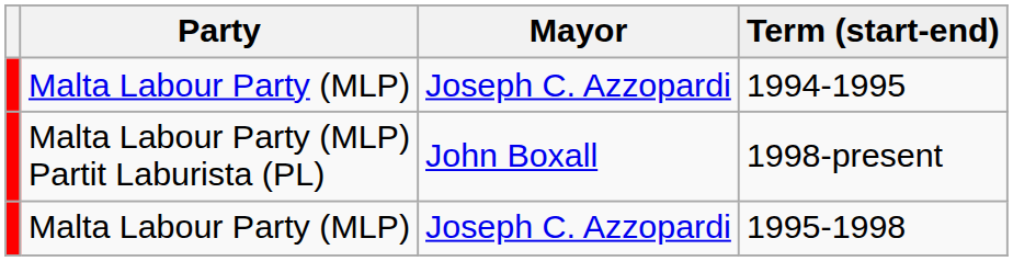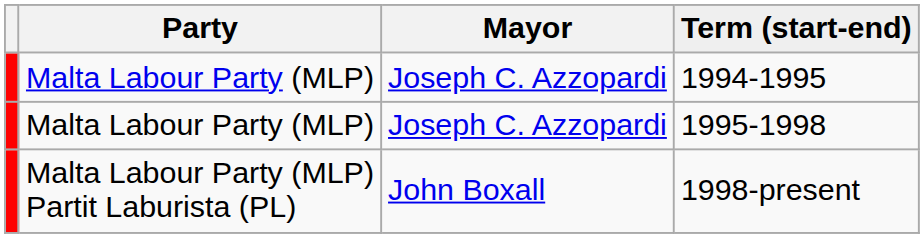 <table class="wikitable">
 <tr style="font-weight:bold; text-align:center; background-color:#EFEFEF;">
 <th style="vertical-align:middle;"></th>
 <th style="vertical-align:middle;">Party</th>
 <th style="vertical-align:middle;">Mayor</th>
 <th style="background-color:#efefef; text-align:left;">Term (start-end)</th>
 </tr>
 <tr>
 <td style="vertical-align:middle; background-color:#fe0000;"></td>
 <td style="vertical-align:middle;"><a href='#'>Malta Labour Party</a> (MLP)</td>
 <td style="vertical-align:middle;"><a href='#'>Joseph C. Azzopardi</a></td>
 <td>1994-1995</td>
 </tr>
 <tr>
 <td style="background-color:#FE0000;"></td>
+<td>Malta Labour Party (MLP)</td>
+<td style="vertical-align:middle;"><a href='#'>Joseph C. Azzopardi</a></td>
+<td>1995-1998</td>
+</tr>
+<tr>
+<td style="background-color:#FE0000;"></td>
 <td>Malta Labour Party (MLP)<br>Partit Laburista (PL)</td>
 <td><a href='#'>John Boxall</a></td>
 <td>1998-present</td>
 </tr>
-<tr>
-<td style="background-color:#FE0000;"></td>
-<td>Malta Labour Party (MLP)</td>
-<td style="vertical-align:middle;"><a href='#'>Joseph C. Azzopardi</a></td>
-<td>1995-1998</td>
-</tr>
 </table>
